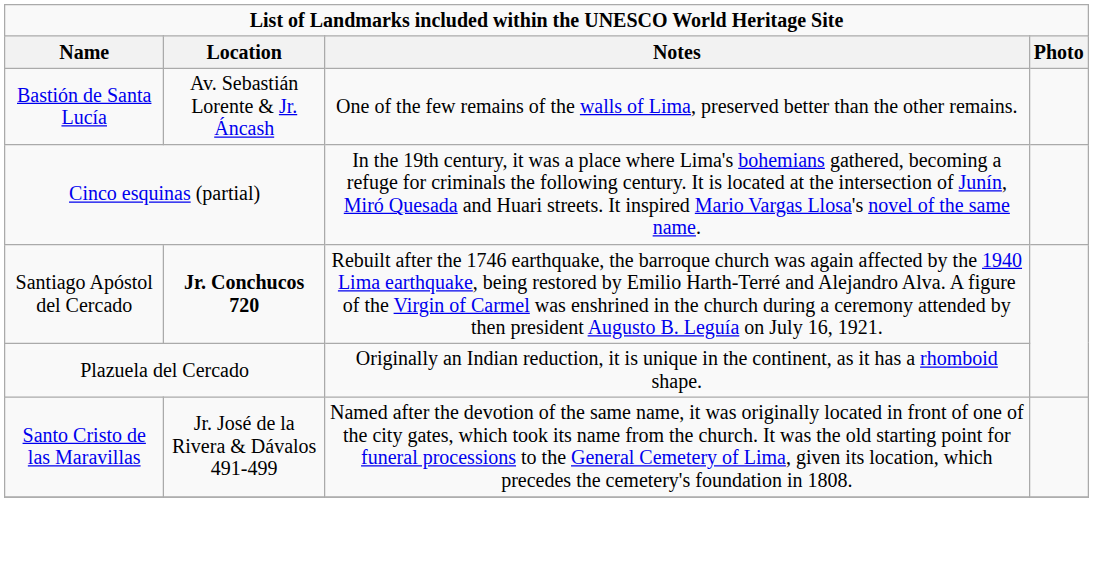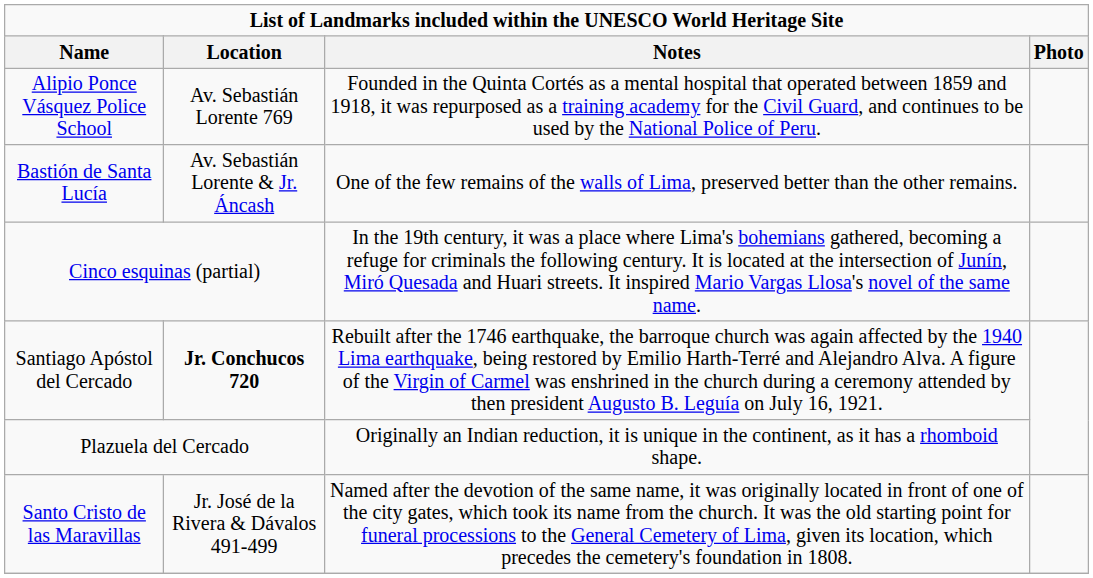 <table class="wikitable sortable mw-collapsible mw-collapsed" style="text-align:center" style="width:95%">
 <tr>
 <td colspan=4><div><strong>List of Landmarks included within the UNESCO World Heritage Site</strong></div></td>
 </tr>
 <tr>
 <th style="width:120px;">Name</th>
 <th>Location</th>
 <th>Notes</th>
 <th>Photo</th>
+</tr>
+<tr>
+<td><a href='#'>Alipio Ponce Vásquez Police School</a></td>
+<td>Av. Sebastián Lorente 769</td>
+<td>Founded in the Quinta Cortés as a mental hospital that operated between 1859 and 1918, it was repurposed as a <a href='#'>training academy</a> for the <a href='#'>Civil Guard</a>, and continues to be used by the <a href='#'>National Police of Peru</a>.</td>
+<td></td>
 </tr>
 <tr>
 <td><a href='#'>Bastión de Santa Lucía</a></td>
 <td>Av. Sebastián Lorente & <a href='#'>Jr. Áncash</a></td>
 <td>One of the few remains of the <a href='#'>walls of Lima</a>, preserved better than the other remains.</td>
 <td></td>
 </tr>
 <tr>
 <td colspan=2><a href='#'>Cinco esquinas</a> (partial)</td>
 <td>In the 19th century, it was a place where Lima's <a href='#'>bohemians</a> gathered, becoming a refuge for criminals the following century. It is located at the intersection of <a href='#'>Junín</a>, <a href='#'>Miró Quesada</a> and Huari streets. It inspired <a href='#'>Mario Vargas Llosa</a>'s <a href='#'>novel of the same name</a>.</td>
 <td></td>
 </tr>
 <tr>
 <td>Santiago Apóstol del Cercado</td>
 <td><strong>Jr. Conchucos 720</strong></td>
 <td>Rebuilt after the 1746 earthquake, the barroque church was again affected by the <a href='#'>1940 Lima earthquake</a>, being restored by Emilio Harth-Terré and Alejandro Alva. A figure of the <a href='#'>Virgin of Carmel</a> was enshrined in the church during a ceremony attended by then president <a href='#'>Augusto B. Leguía</a> on July 16, 1921.</td>
 <td rowspan=2></td>
 </tr>
 <tr>
 <td colspan=2>Plazuela del Cercado</td>
 <td>Originally an Indian reduction, it is unique in the continent, as it has a <a href='#'>rhomboid</a> shape.</td>
 </tr>
 <tr>
 <td><a href='#'>Santo Cristo de las Maravillas</a></td>
 <td>Jr. José de la Rivera & Dávalos 491-499</td>
 <td>Named after the devotion of the same name, it was originally located in front of one of the city gates, which took its name from the church. It was the old starting point for <a href='#'>funeral processions</a> to the <a href='#'>General Cemetery of Lima</a>, given its location, which precedes the cemetery's foundation in 1808.</td>
 <td></td>
 </tr>
 <tr>
 </tr>
 </table>
